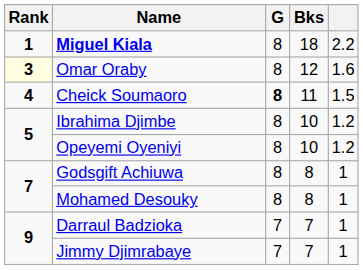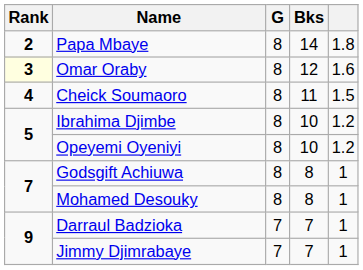 <table class="wikitable" style="font-size:90%;">
 <tr>
 <th width=10px>Rank</th>
 <th width=180px>Name</th>
 <th width=15px>G</th>
 <th width=10px>Bks</th>
 <th width=10px></th>
 </tr>
 <tr align=center>
-<td><strong>1</strong></td>
-<td align=left> <strong><a href='#'>Miguel Kiala</a></strong></td>
+<td><strong>2</strong></td>
+<td align=left> <a href='#'>Papa Mbaye</a></td>
 <td>8</td>
-<td>18</td>
-<td>2.2</td>
+<td>14</td>
+<td>1.8</td>
 </tr>
 <tr align=center>
 <td style="background: lightyellow;"><strong>3</strong></td>
 <td align=left> <a href='#'>Omar Oraby</a></td>
 <td>8</td>
 <td>12</td>
 <td>1.6</td>
 </tr>
 <tr align=center>
 <td><strong>4</strong></td>
 <td align=left> <a href='#'>Cheick Soumaoro</a></td>
-<td><strong>8</strong></td>
+<td>8</td>
 <td>11</td>
 <td>1.5</td>
 </tr>
 <tr align=center>
 <td rowspan=2><strong>5</strong></td>
 <td align=left> <a href='#'>Ibrahima Djimbe</a></td>
 <td>8</td>
 <td>10</td>
 <td>1.2</td>
 </tr>
 <tr align=center>
 <td align=left> <a href='#'>Opeyemi Oyeniyi</a></td>
 <td>8</td>
 <td>10</td>
 <td>1.2</td>
 </tr>
 <tr align=center>
 <td rowspan=2><strong>7</strong></td>
 <td align=left> <a href='#'>Godsgift Achiuwa</a></td>
 <td>8</td>
 <td>8</td>
 <td>1</td>
 </tr>
 <tr align=center>
 <td align=left> <a href='#'>Mohamed Desouky</a></td>
 <td>8</td>
 <td>8</td>
 <td>1</td>
 </tr>
 <tr align=center>
 <td rowspan=2><strong>9</strong></td>
 <td align=left> <a href='#'>Darraul Badzioka</a></td>
 <td>7</td>
 <td>7</td>
 <td>1</td>
 </tr>
 <tr align=center>
 <td align=left> <a href='#'>Jimmy Djimrabaye</a></td>
 <td>7</td>
 <td>7</td>
 <td>1</td>
 </tr>
 </table>
